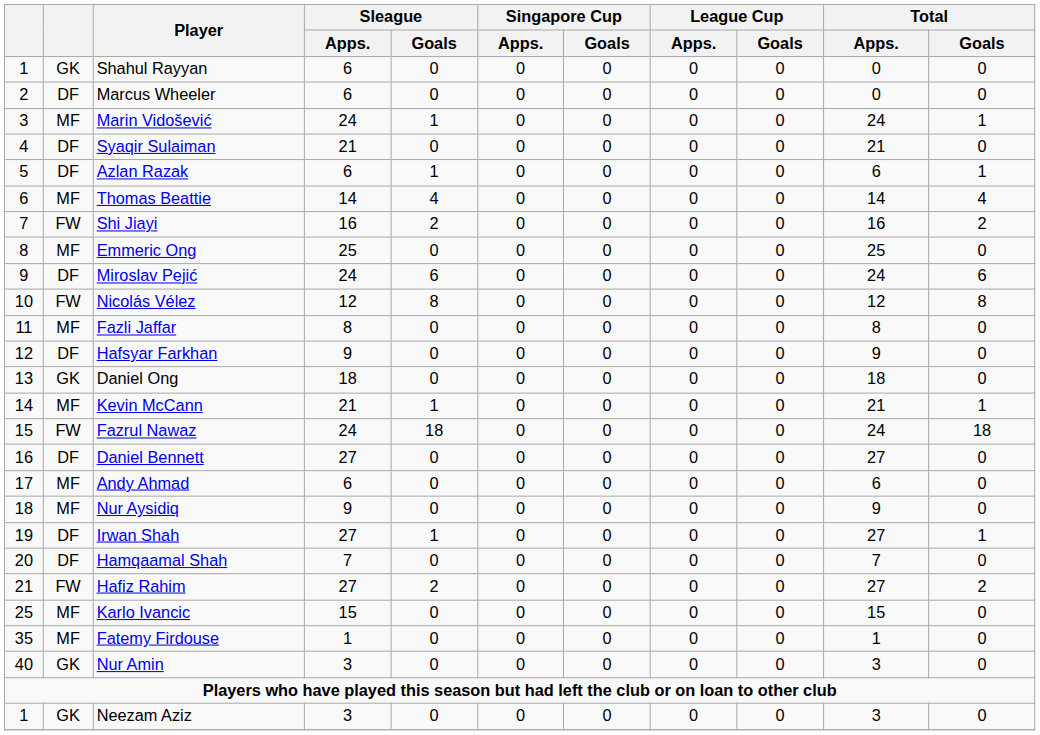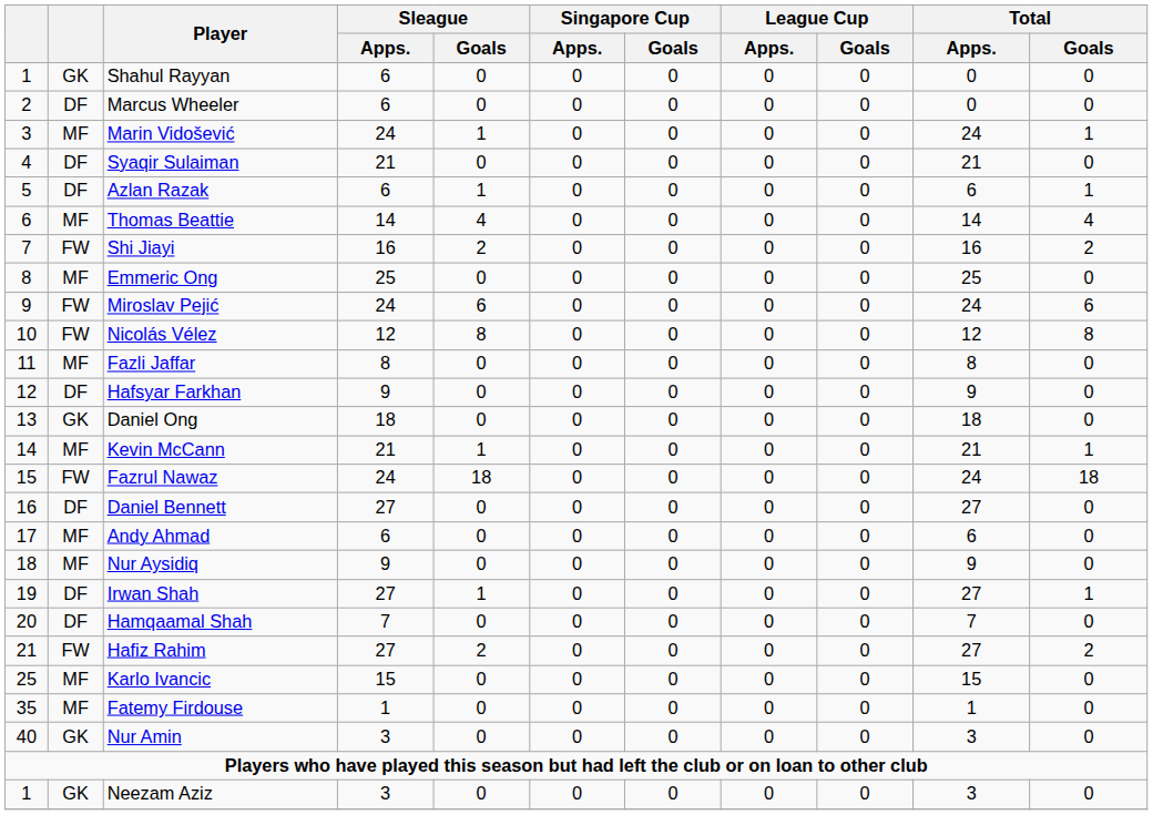 <table class="wikitable" style="text-align:center; font-size:100%; width:80%;">
 <tr>
 <th rowspan=2></th>
 <th rowspan=2></th>
 <th rowspan=2 width="200">Player</th>
 <th colspan=2 width="105">Sleague</th>
 <th colspan=2 width="105">Singapore Cup</th>
 <th colspan=2 width="105">League Cup</th>
 <th colspan=2 width="130">Total</th>
 </tr>
 <tr>
 <th>Apps.</th>
 <th>Goals</th>
 <th>Apps.</th>
 <th>Goals</th>
 <th>Apps.</th>
 <th>Goals</th>
 <th>Apps.</th>
 <th>Goals</th>
 </tr>
 <tr>
 <td>1</td>
 <td>GK</td>
 <td align="left"> Shahul Rayyan</td>
 <td>6</td>
 <td>0</td>
 <td>0</td>
 <td>0</td>
 <td>0</td>
 <td>0</td>
 <td>0</td>
 <td>0</td>
 </tr>
 <tr>
 <td>2</td>
 <td>DF</td>
 <td align="left"> Marcus Wheeler</td>
 <td>6</td>
 <td>0</td>
 <td>0</td>
 <td>0</td>
 <td>0</td>
 <td>0</td>
 <td>0</td>
 <td>0</td>
 </tr>
 <tr>
 <td>3</td>
 <td>MF</td>
 <td align="left"> <a href='#'>Marin Vidošević</a></td>
 <td>24</td>
 <td>1</td>
 <td>0</td>
 <td>0</td>
 <td>0</td>
 <td>0</td>
 <td>24</td>
 <td>1</td>
 </tr>
 <tr>
 <td>4</td>
 <td>DF</td>
 <td align="left"> <a href='#'>Syaqir Sulaiman</a></td>
 <td>21</td>
 <td>0</td>
 <td>0</td>
 <td>0</td>
 <td>0</td>
 <td>0</td>
 <td>21</td>
 <td>0</td>
 </tr>
 <tr>
 <td>5</td>
 <td>DF</td>
 <td align="left"> <a href='#'>Azlan Razak</a></td>
 <td>6</td>
 <td>1</td>
 <td>0</td>
 <td>0</td>
 <td>0</td>
 <td>0</td>
 <td>6</td>
 <td>1</td>
 </tr>
 <tr>
 <td>6</td>
 <td>MF</td>
 <td align="left"> <a href='#'>Thomas Beattie</a></td>
 <td>14</td>
 <td>4</td>
 <td>0</td>
 <td>0</td>
 <td>0</td>
 <td>0</td>
 <td>14</td>
 <td>4</td>
 </tr>
 <tr>
 <td>7</td>
 <td>FW</td>
 <td align="left"> <a href='#'>Shi Jiayi</a></td>
 <td>16</td>
 <td>2</td>
 <td>0</td>
 <td>0</td>
 <td>0</td>
 <td>0</td>
 <td>16</td>
 <td>2</td>
 </tr>
 <tr>
 <td>8</td>
 <td>MF</td>
 <td align="left"> <a href='#'>Emmeric Ong</a></td>
 <td>25</td>
 <td>0</td>
 <td>0</td>
 <td>0</td>
 <td>0</td>
 <td>0</td>
 <td>25</td>
 <td>0</td>
 </tr>
 <tr>
 <td>9</td>
-<td>DF</td>
+<td>FW</td>
 <td align="left"> <a href='#'>Miroslav Pejić</a></td>
 <td>24</td>
 <td>6</td>
 <td>0</td>
 <td>0</td>
 <td>0</td>
 <td>0</td>
 <td>24</td>
 <td>6</td>
 </tr>
 <tr>
 <td>10</td>
 <td>FW</td>
 <td align="left"> <a href='#'>Nicolás Vélez</a></td>
 <td>12</td>
 <td>8</td>
 <td>0</td>
 <td>0</td>
 <td>0</td>
 <td>0</td>
 <td>12</td>
 <td>8</td>
 </tr>
 <tr>
 <td>11</td>
 <td>MF</td>
 <td align="left"> <a href='#'>Fazli Jaffar</a></td>
 <td>8</td>
 <td>0</td>
 <td>0</td>
 <td>0</td>
 <td>0</td>
 <td>0</td>
 <td>8</td>
 <td>0</td>
 </tr>
 <tr>
 <td>12</td>
 <td>DF</td>
 <td align="left"> <a href='#'>Hafsyar Farkhan</a></td>
 <td>9</td>
 <td>0</td>
 <td>0</td>
 <td>0</td>
 <td>0</td>
 <td>0</td>
 <td>9</td>
 <td>0</td>
 </tr>
 <tr>
 <td>13</td>
 <td>GK</td>
 <td align="left"> Daniel Ong</td>
 <td>18</td>
 <td>0</td>
 <td>0</td>
 <td>0</td>
 <td>0</td>
 <td>0</td>
 <td>18</td>
 <td>0</td>
 </tr>
 <tr>
 <td>14</td>
 <td>MF</td>
 <td align="left"> <a href='#'>Kevin McCann</a></td>
 <td>21</td>
 <td>1</td>
 <td>0</td>
 <td>0</td>
 <td>0</td>
 <td>0</td>
 <td>21</td>
 <td>1</td>
 </tr>
 <tr>
 <td>15</td>
 <td>FW</td>
 <td align="left"> <a href='#'>Fazrul Nawaz</a></td>
 <td>24</td>
 <td>18</td>
 <td>0</td>
 <td>0</td>
 <td>0</td>
 <td>0</td>
 <td>24</td>
 <td>18</td>
 </tr>
 <tr>
 <td>16</td>
 <td>DF</td>
 <td align="left"> <a href='#'>Daniel Bennett</a></td>
 <td>27</td>
 <td>0</td>
 <td>0</td>
 <td>0</td>
 <td>0</td>
 <td>0</td>
 <td>27</td>
 <td>0</td>
 </tr>
 <tr>
 <td>17</td>
 <td>MF</td>
 <td align="left"> <a href='#'>Andy Ahmad</a></td>
 <td>6</td>
 <td>0</td>
 <td>0</td>
 <td>0</td>
 <td>0</td>
 <td>0</td>
 <td>6</td>
 <td>0</td>
 </tr>
 <tr>
 <td>18</td>
 <td>MF</td>
 <td align="left"> <a href='#'>Nur Aysidiq</a></td>
 <td>9</td>
 <td>0</td>
 <td>0</td>
 <td>0</td>
 <td>0</td>
 <td>0</td>
 <td>9</td>
 <td>0</td>
 </tr>
 <tr>
 <td>19</td>
 <td>DF</td>
 <td align="left"> <a href='#'>Irwan Shah</a></td>
 <td>27</td>
 <td>1</td>
 <td>0</td>
 <td>0</td>
 <td>0</td>
 <td>0</td>
 <td>27</td>
 <td>1</td>
 </tr>
 <tr>
 <td>20</td>
 <td>DF</td>
 <td align="left"> <a href='#'>Hamqaamal Shah</a></td>
 <td>7</td>
 <td>0</td>
 <td>0</td>
 <td>0</td>
 <td>0</td>
 <td>0</td>
 <td>7</td>
 <td>0</td>
 </tr>
 <tr>
 <td>21</td>
 <td>FW</td>
 <td align="left"> <a href='#'>Hafiz Rahim</a></td>
 <td>27</td>
 <td>2</td>
 <td>0</td>
 <td>0</td>
 <td>0</td>
 <td>0</td>
 <td>27</td>
 <td>2</td>
 </tr>
 <tr>
 <td>25</td>
 <td>MF</td>
 <td align="left"> <a href='#'>Karlo Ivancic</a></td>
 <td>15</td>
 <td>0</td>
 <td>0</td>
 <td>0</td>
 <td>0</td>
 <td>0</td>
 <td>15</td>
 <td>0</td>
 </tr>
 <tr>
 <td>35</td>
 <td>MF</td>
 <td align="left"> <a href='#'>Fatemy Firdouse</a></td>
 <td>1</td>
 <td>0</td>
 <td>0</td>
 <td>0</td>
 <td>0</td>
 <td>0</td>
 <td>1</td>
 <td>0</td>
 </tr>
 <tr>
 <td>40</td>
 <td>GK</td>
 <td align="left"> <a href='#'>Nur Amin</a></td>
 <td>3</td>
 <td>0</td>
 <td>0</td>
 <td>0</td>
 <td>0</td>
 <td>0</td>
 <td>3</td>
 <td>0</td>
 </tr>
 <tr>
 <td colspan="17"><strong>Players who have played this season but had left the club or on loan to other club</strong></td>
 </tr>
 <tr>
 <td>1</td>
 <td>GK</td>
 <td align="left"> Neezam Aziz</td>
 <td>3</td>
 <td>0</td>
 <td>0</td>
 <td>0</td>
 <td>0</td>
 <td>0</td>
 <td>3</td>
 <td>0</td>
 </tr>
 <tr>
 </tr>
 </table>
